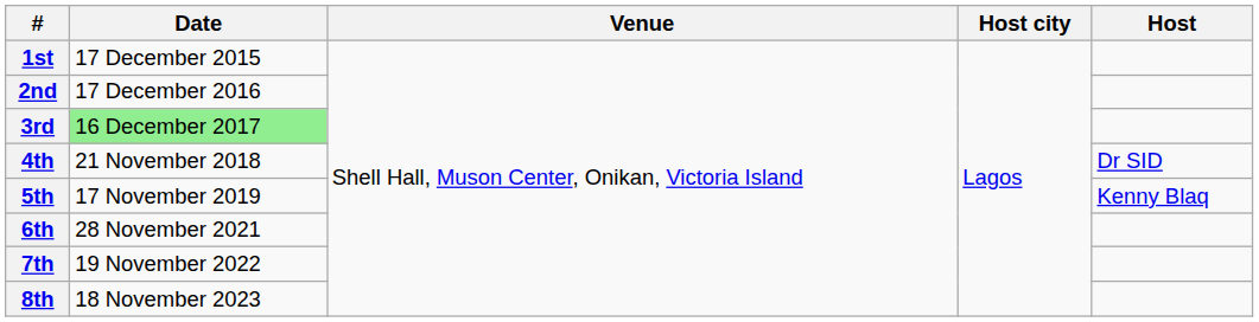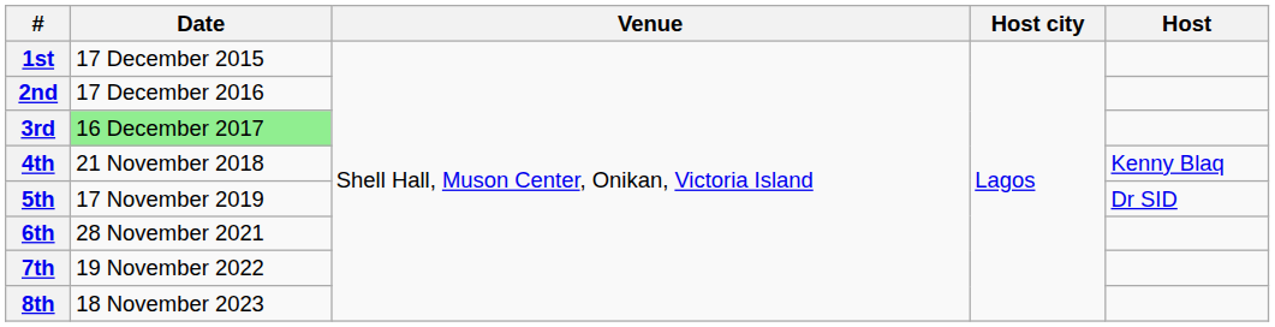 <table class="wikitable"  style="font-size:90%; width:65%;">
 <tr>
 <th>#</th>
 <th>Date</th>
 <th>Venue</th>
 <th>Host city</th>
 <th>Host</th>
 </tr>
 <tr>
 <th><a href='#'>1st</a></th>
 <td>17 December 2015</td>
 <td rowspan="8">Shell Hall, <a href='#'>Muson Center</a>, Onikan, <a href='#'>Victoria Island</a></td>
 <td rowspan="8"><a href='#'>Lagos</a></td>
 <td></td>
 </tr>
 <tr>
 <th><a href='#'>2nd</a></th>
 <td>17 December 2016</td>
 <td></td>
 </tr>
 <tr>
 <th><a href='#'>3rd</a></th>
 <td style="background: lightgreen;">16 December 2017</td>
 <td></td>
 </tr>
 <tr>
 <th><a href='#'>4th</a></th>
 <td>21 November 2018</td>
-<td><a href='#'>Dr SID</a></td>
+<td><a href='#'>Kenny Blaq</a></td>
 </tr>
 <tr>
 <th><a href='#'>5th</a></th>
 <td>17 November 2019</td>
-<td><a href='#'>Kenny Blaq</a></td>
+<td><a href='#'>Dr SID</a></td>
 </tr>
 <tr>
 <th><a href='#'>6th</a></th>
 <td>28 November 2021</td>
 <td></td>
 </tr>
 <tr>
 <th><a href='#'>7th</a></th>
 <td>19 November 2022</td>
 <td></td>
 </tr>
 <tr>
 <th><a href='#'>8th</a></th>
 <td>18 November 2023</td>
 <td></td>
 </tr>
 </table>
